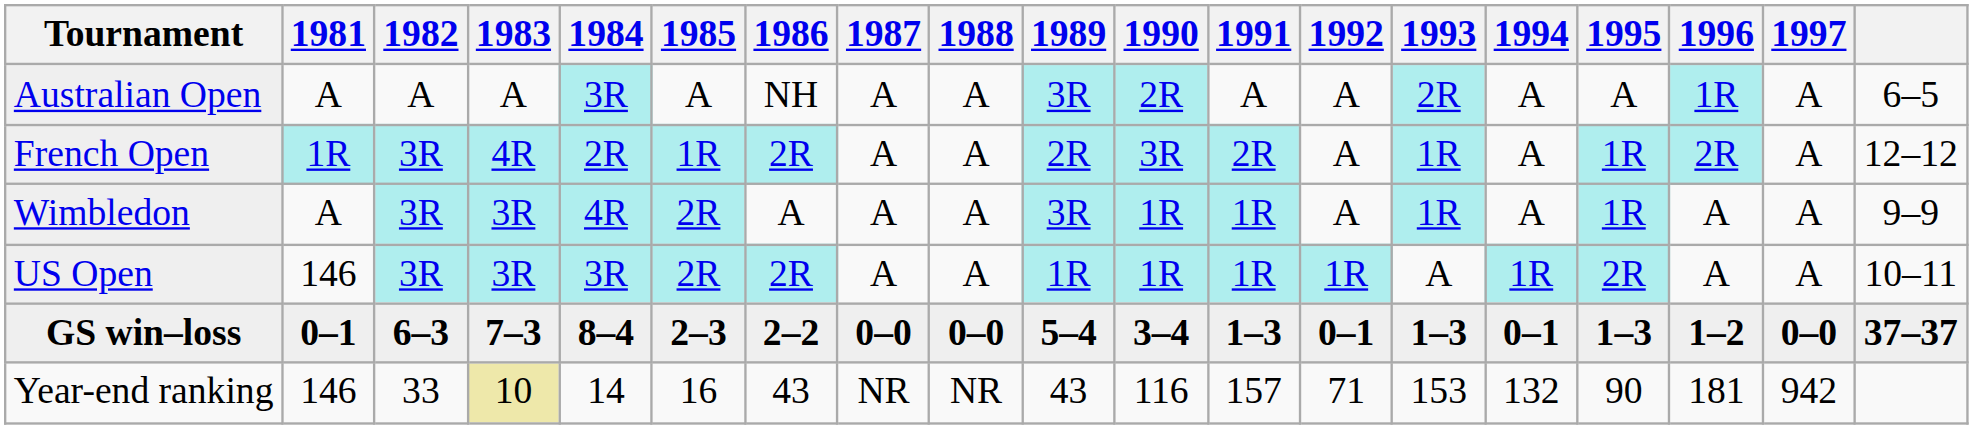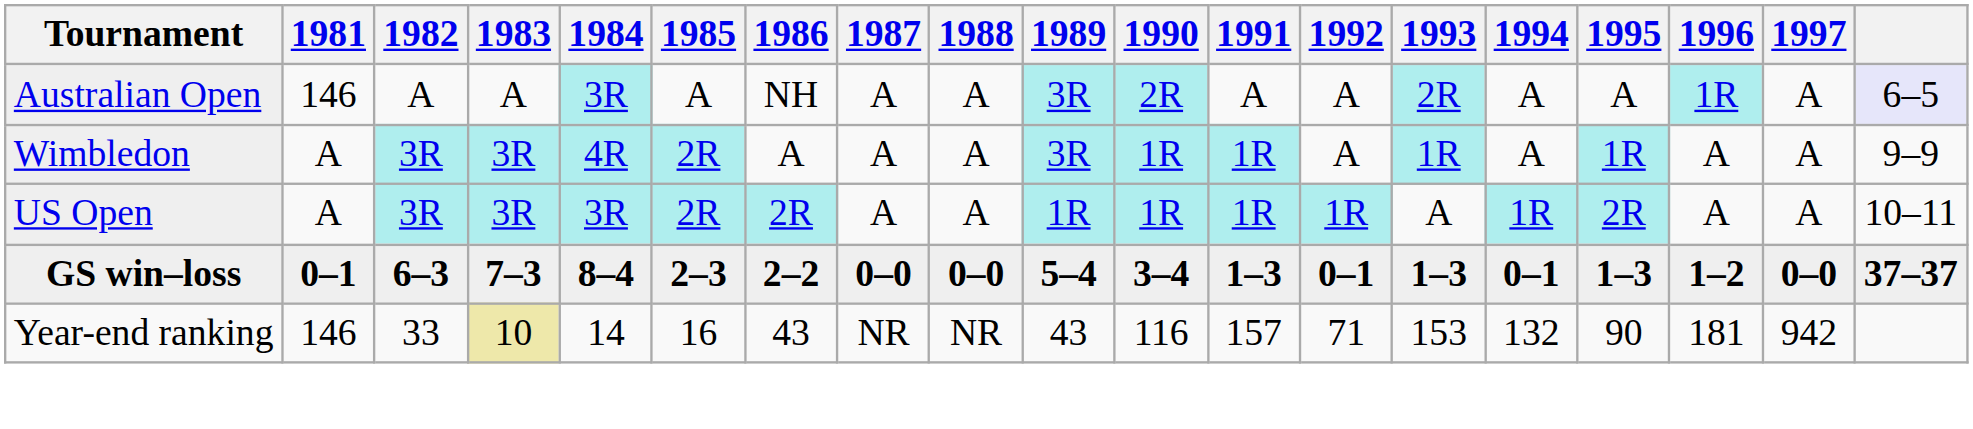 <table class="wikitable">
 <tr>
 <th>Tournament</th>
 <th><a href='#'>1981</a></th>
 <th><a href='#'>1982</a></th>
 <th><a href='#'>1983</a></th>
 <th><a href='#'>1984</a></th>
 <th><a href='#'>1985</a></th>
 <th><a href='#'>1986</a></th>
 <th><a href='#'>1987</a></th>
 <th><a href='#'>1988</a></th>
 <th><a href='#'>1989</a></th>
 <th><a href='#'>1990</a></th>
 <th><a href='#'>1991</a></th>
 <th><a href='#'>1992</a></th>
 <th><a href='#'>1993</a></th>
 <th><a href='#'>1994</a></th>
 <th><a href='#'>1995</a></th>
 <th><a href='#'>1996</a></th>
 <th><a href='#'>1997</a></th>
 <th></th>
 </tr>
 <tr>
 <td style="background:#EFEFEF;"><a href='#'>Australian Open</a></td>
-<td align="center">A</td>
+<td align="center">146</td>
 <td align="center">A</td>
 <td align="center">A</td>
 <td align="center"  style="background:#afeeee;"><a href='#'>3R</a></td>
 <td align="center">A</td>
 <td align="center">NH</td>
 <td align="center">A</td>
 <td align="center">A</td>
 <td align="center"  style="background:#afeeee;"><a href='#'>3R</a></td>
 <td align="center"  style="background:#afeeee;"><a href='#'>2R</a></td>
 <td align="center">A</td>
 <td align="center">A</td>
 <td align="center"  style="background:#afeeee;"><a href='#'>2R</a></td>
 <td align="center">A</td>
 <td align="center">A</td>
 <td align="center"  style="background:#afeeee;"><a href='#'>1R</a></td>
 <td align="center">A</td>
-<td align="center">6–5</td>
-</tr>
-<tr>
-<td style="background:#EFEFEF;"><a href='#'>French Open</a></td>
-<td align="center"  style="background:#afeeee;"><a href='#'>1R</a></td>
-<td align="center"  style="background:#afeeee;"><a href='#'>3R</a></td>
-<td align="center"  style="background:#afeeee;"><a href='#'>4R</a></td>
-<td align="center"  style="background:#afeeee;"><a href='#'>2R</a></td>
-<td align="center"  style="background:#afeeee;"><a href='#'>1R</a></td>
-<td align="center"  style="background:#afeeee;"><a href='#'>2R</a></td>
-<td align="center">A</td>
-<td align="center">A</td>
-<td align="center"  style="background:#afeeee;"><a href='#'>2R</a></td>
-<td align="center"  style="background:#afeeee;"><a href='#'>3R</a></td>
-<td align="center"  style="background:#afeeee;"><a href='#'>2R</a></td>
-<td align="center">A</td>
-<td align="center"  style="background:#afeeee;"><a href='#'>1R</a></td>
-<td align="center">A</td>
-<td align="center"  style="background:#afeeee;"><a href='#'>1R</a></td>
-<td align="center"  style="background:#afeeee;"><a href='#'>2R</a></td>
-<td align="center">A</td>
-<td align="center">12–12</td>
+<td align="center" style="background: lavender;">6–5</td>
 </tr>
 <tr>
 <td style="background:#EFEFEF;"><a href='#'>Wimbledon</a></td>
 <td align="center">A</td>
 <td align="center"  style="background:#afeeee;"><a href='#'>3R</a></td>
 <td align="center"  style="background:#afeeee;"><a href='#'>3R</a></td>
 <td align="center"  style="background:#afeeee;"><a href='#'>4R</a></td>
 <td align="center"  style="background:#afeeee;"><a href='#'>2R</a></td>
 <td align="center">A</td>
 <td align="center">A</td>
 <td align="center">A</td>
 <td align="center"  style="background:#afeeee;"><a href='#'>3R</a></td>
 <td align="center"  style="background:#afeeee;"><a href='#'>1R</a></td>
 <td align="center"  style="background:#afeeee;"><a href='#'>1R</a></td>
 <td align="center">A</td>
 <td align="center"  style="background:#afeeee;"><a href='#'>1R</a></td>
 <td align="center">A</td>
 <td align="center"  style="background:#afeeee;"><a href='#'>1R</a></td>
 <td align="center">A</td>
 <td align="center">A</td>
 <td align="center">9–9</td>
 </tr>
 <tr>
 <td style="background:#EFEFEF;"><a href='#'>US Open</a></td>
-<td align="center">146</td>
+<td align="center">A</td>
 <td align="center"  style="background:#afeeee;"><a href='#'>3R</a></td>
 <td align="center"  style="background:#afeeee;"><a href='#'>3R</a></td>
 <td align="center"  style="background:#afeeee;"><a href='#'>3R</a></td>
 <td align="center"  style="background:#afeeee;"><a href='#'>2R</a></td>
 <td align="center"  style="background:#afeeee;"><a href='#'>2R</a></td>
 <td align="center">A</td>
 <td align="center">A</td>
 <td align="center"  style="background:#afeeee;"><a href='#'>1R</a></td>
 <td align="center"  style="background:#afeeee;"><a href='#'>1R</a></td>
 <td align="center"  style="background:#afeeee;"><a href='#'>1R</a></td>
 <td align="center"  style="background:#afeeee;"><a href='#'>1R</a></td>
 <td align="center">A</td>
 <td align="center"  style="background:#afeeee;"><a href='#'>1R</a></td>
 <td align="center"  style="background:#afeeee;"><a href='#'>2R</a></td>
 <td align="center">A</td>
 <td align="center">A</td>
 <td align="center">10–11</td>
 </tr>
 <tr>
 <th style="background:#EFEFEF;">GS win–loss</th>
 <th align="center" style="background:#EFEFEF;">0–1</th>
 <th align="center" style="background:#EFEFEF;">6–3</th>
 <th align="center" style="background:#EFEFEF;">7–3</th>
 <th align="center" style="background:#EFEFEF;">8–4</th>
 <th align="center" style="background:#EFEFEF;">2–3</th>
 <th align="center" style="background:#EFEFEF;">2–2</th>
 <th align="center" style="background:#EFEFEF;">0–0</th>
 <th align="center" style="background:#EFEFEF;">0–0</th>
 <th align="center" style="background:#EFEFEF;">5–4</th>
 <th align="center" style="background:#EFEFEF;">3–4</th>
 <th align="center" style="background:#EFEFEF;">1–3</th>
 <th align="center" style="background:#EFEFEF;">0–1</th>
 <th align="center" style="background:#EFEFEF;">1–3</th>
 <th align="center" style="background:#EFEFEF;">0–1</th>
 <th align="center" style="background:#EFEFEF;">1–3</th>
 <th align="center" style="background:#EFEFEF;">1–2</th>
 <th align="center" style="background:#EFEFEF;">0–0</th>
 <th align="center" style="background:#EFEFEF;">37–37</th>
 </tr>
 <tr>
 <td align=left>Year-end ranking</td>
 <td align="center">146</td>
 <td align="center">33</td>
 <td align="center" bgcolor=EEE8AA>10</td>
 <td align="center">14</td>
 <td align="center">16</td>
 <td align="center">43</td>
 <td align="center">NR</td>
 <td align="center">NR</td>
 <td align="center">43</td>
 <td align="center">116</td>
 <td align="center">157</td>
 <td align="center">71</td>
 <td align="center">153</td>
 <td align="center">132</td>
 <td align="center">90</td>
 <td align="center">181</td>
 <td align="center">942</td>
 </tr>
 </table>
